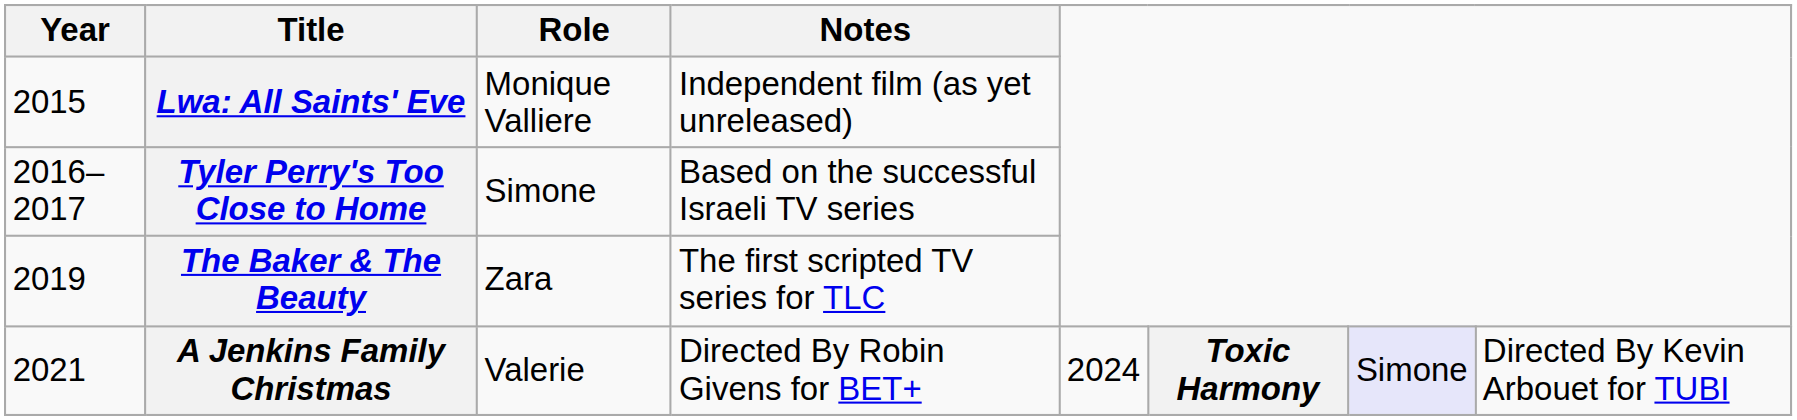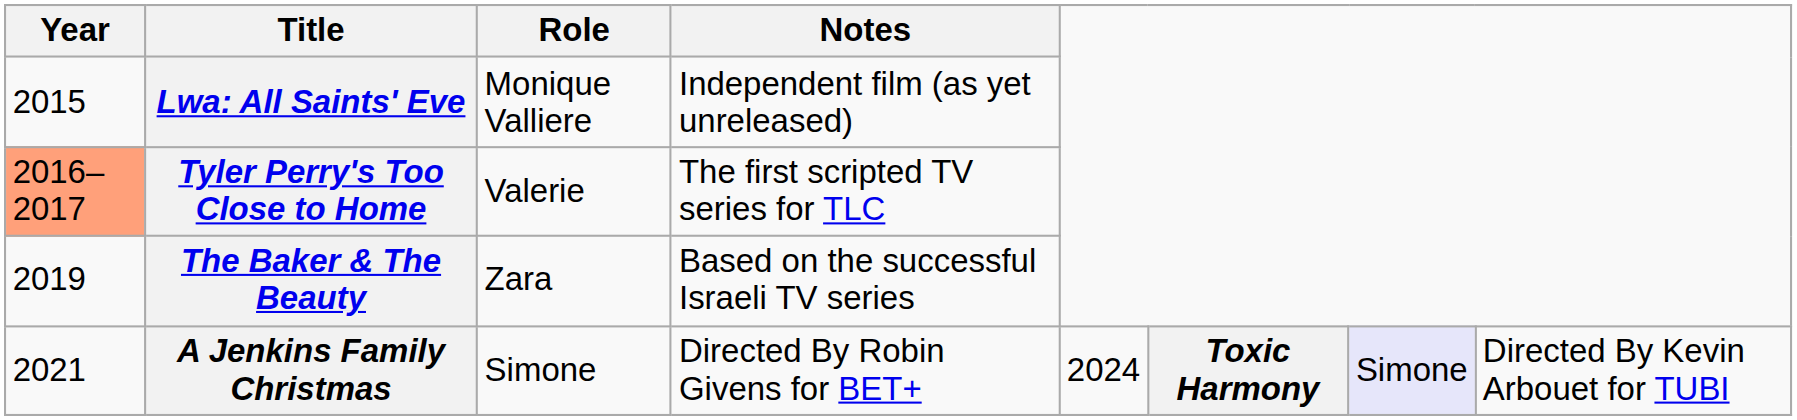 <table class="wikitable plainrowheaders sortable">
 <tr>
 <th scope="col">Year</th>
 <th scope="col">Title</th>
 <th scope="col">Role</th>
 <th class="unsortable">Notes</th>
 </tr>
 <tr>
 <td>2015</td>
 <th scope="row"><em><a href='#'>Lwa: All Saints' Eve</a></em></th>
 <td>Monique Valliere</td>
 <td>Independent film (as yet unreleased)</td>
 </tr>
 <tr>
-<td>2016–2017</td>
+<td style="background: lightsalmon;">2016–2017</td>
 <th scope="row"><em><a href='#'>Tyler Perry's Too Close to Home</a></em></th>
-<td>Simone</td>
-<td>Based on the successful Israeli TV series</td>
+<td>Valerie</td>
+<td>The first scripted TV series for <a href='#'>TLC</a></td>
 </tr>
 <tr>
 <td>2019</td>
 <th scope="row"><em><a href='#'>The Baker & The Beauty</a></em></th>
 <td>Zara</td>
-<td>The first scripted TV series for <a href='#'>TLC</a></td>
+<td>Based on the successful Israeli TV series</td>
 </tr>
 <tr>
 <td>2021</td>
 <th scope="row"><em>A Jenkins Family Christmas</em></th>
-<td>Valerie</td>
+<td>Simone</td>
 <td>Directed By Robin Givens for <a href='#'>BET+</a></td>
 <td>2024</td>
 <th scope="row"><em>Toxic Harmony</em></th>
 <td style="background: lavender;">Simone</td>
 <td>Directed By Kevin Arbouet for <a href='#'>TUBI</a></td>
 </tr>
 </table>
